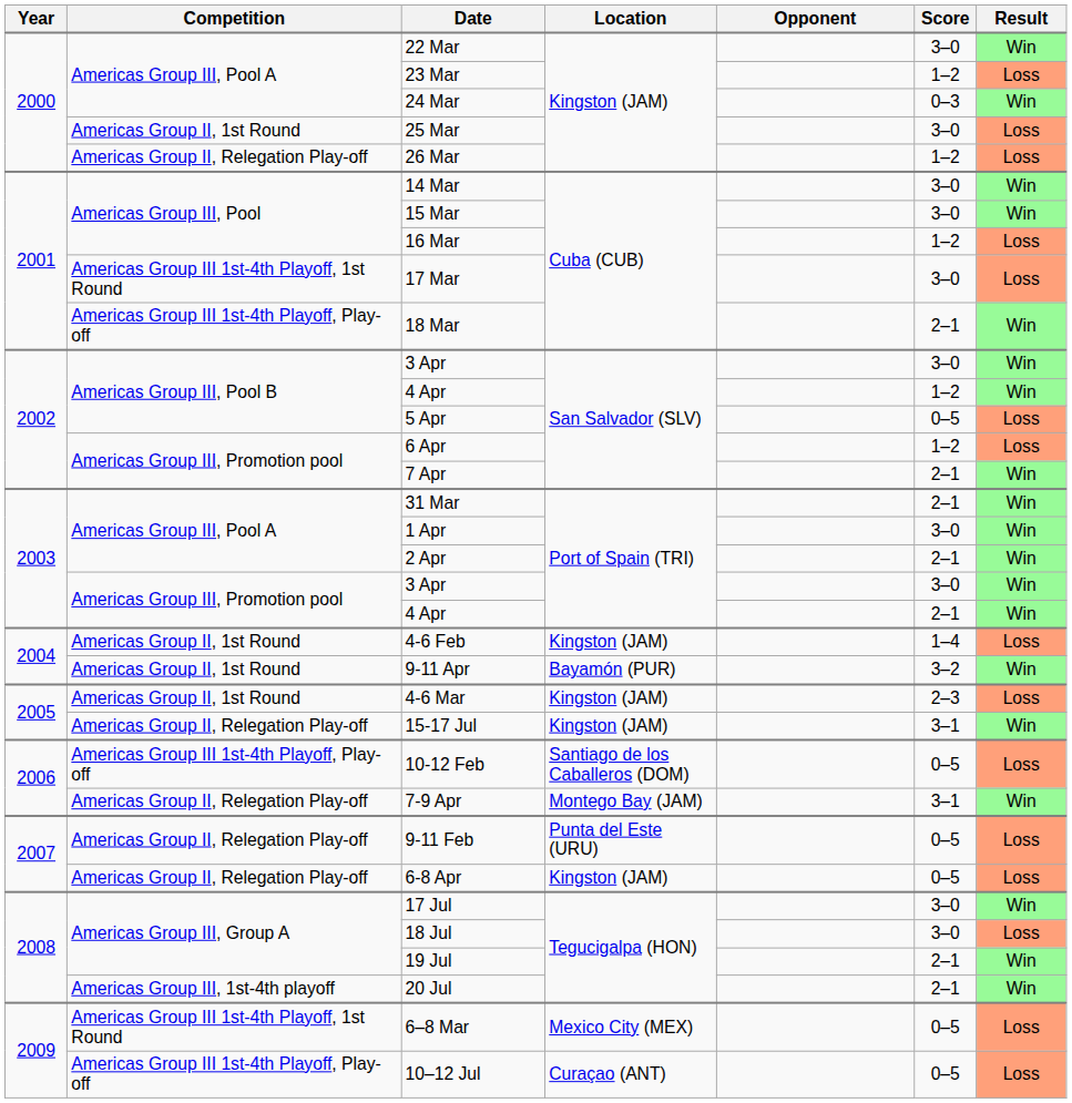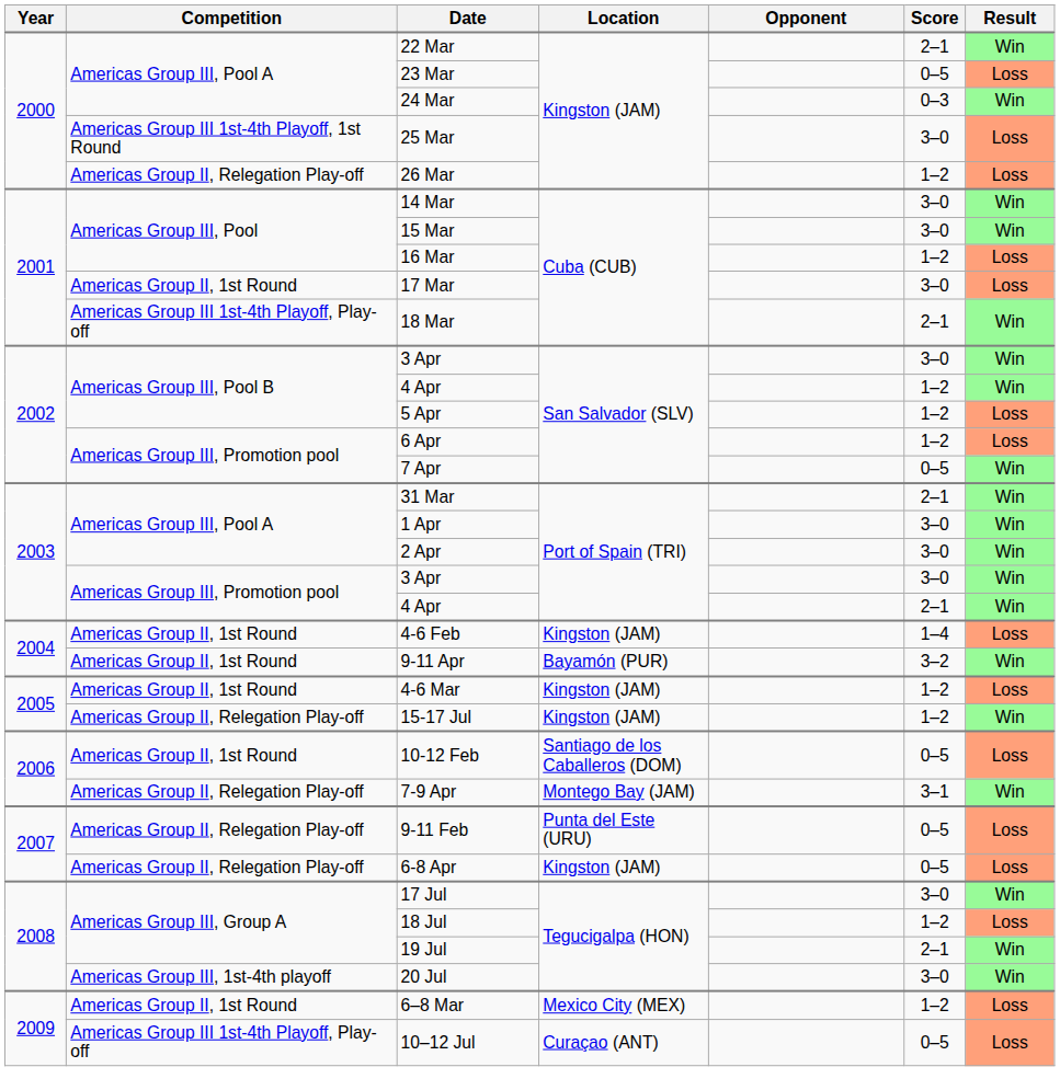 <table class="wikitable collapsible collapsed">
 <tr>
 <th style="width:50px;">Year</th>
 <th style="width:300px;">Competition</th>
 <th style="width:125px;">Date</th>
 <th style="width:150px;">Location</th>
 <th style="width:175px;">Opponent</th>
 <th style="width:50px;">Score</th>
 <th style="width:75px;">Result</th>
 </tr>
 <tr style="border-top:2px solid gray;">
 <td style="text-align:center;" rowspan=5><a href='#'>2000</a></td>
 <td rowspan=3><a href='#'>Americas Group III</a>, Pool A</td>
 <td>22 Mar</td>
 <td rowspan=5><a href='#'>Kingston</a> (JAM)</td>
 <td></td>
-<td style="text-align:center;">3–0</td>
+<td style="text-align:center;">2–1</td>
 <td style="text-align:center; background:#98fb98;">Win</td>
 </tr>
 <tr>
 <td>23 Mar</td>
 <td></td>
-<td style="text-align:center;">1–2</td>
+<td style="text-align:center;">0–5</td>
 <td style="text-align:center; background:#ffa07a;">Loss</td>
 </tr>
 <tr>
 <td>24 Mar</td>
 <td></td>
 <td style="text-align:center;">0–3</td>
 <td style="text-align:center; background:#98fb98;">Win</td>
 </tr>
 <tr>
-<td><a href='#'>Americas Group II</a>, 1st Round</td>
+<td><a href='#'>Americas Group III 1st-4th Playoff</a>, 1st Round</td>
 <td>25 Mar</td>
 <td></td>
 <td style="text-align:center;">3–0</td>
 <td style="text-align:center; background:#ffa07a;">Loss</td>
 </tr>
 <tr>
 <td><a href='#'>Americas Group II</a>, Relegation Play-off</td>
 <td>26 Mar</td>
 <td></td>
 <td style="text-align:center;">1–2</td>
 <td style="text-align:center; background:#ffa07a;">Loss</td>
 </tr>
 <tr style="border-top:2px solid gray;">
 <td style="text-align:center;" rowspan=5><a href='#'>2001</a></td>
 <td rowspan=3><a href='#'>Americas Group III</a>, Pool</td>
 <td>14 Mar</td>
 <td rowspan=5><a href='#'>Cuba</a> (CUB)</td>
 <td></td>
 <td style="text-align:center;">3–0</td>
 <td style="text-align:center; background:#98fb98;">Win</td>
 </tr>
 <tr>
 <td>15 Mar</td>
 <td></td>
 <td style="text-align:center;">3–0</td>
 <td style="text-align:center; background:#98fb98;">Win</td>
 </tr>
 <tr>
 <td>16 Mar</td>
 <td></td>
 <td style="text-align:center;">1–2</td>
 <td style="text-align:center; background:#ffa07a;">Loss</td>
 </tr>
 <tr>
-<td><a href='#'>Americas Group III 1st-4th Playoff</a>, 1st Round</td>
+<td><a href='#'>Americas Group II</a>, 1st Round</td>
 <td>17 Mar</td>
 <td></td>
 <td style="text-align:center;">3–0</td>
 <td style="text-align:center; background:#ffa07a;">Loss</td>
 </tr>
 <tr>
 <td><a href='#'>Americas Group III 1st-4th Playoff</a>, Play-off</td>
 <td>18 Mar</td>
 <td></td>
 <td style="text-align:center;">2–1</td>
 <td style="text-align:center; background:#98fb98;">Win</td>
 </tr>
 <tr style="border-top:2px solid gray;">
 <td style="text-align:center;" rowspan=5><a href='#'>2002</a></td>
 <td rowspan=3><a href='#'>Americas Group III</a>, Pool B</td>
 <td>3 Apr</td>
 <td rowspan=5><a href='#'>San Salvador</a> (SLV)</td>
 <td></td>
 <td style="text-align:center;">3–0</td>
 <td style="text-align:center; background:#98fb98;">Win</td>
 </tr>
 <tr>
 <td>4 Apr</td>
 <td></td>
 <td style="text-align:center;">1–2</td>
 <td style="text-align:center; background:#98fb98;">Win</td>
 </tr>
 <tr>
 <td>5 Apr</td>
 <td></td>
-<td style="text-align:center;">0–5</td>
+<td style="text-align:center;">1–2</td>
 <td style="text-align:center; background:#ffa07a;">Loss</td>
 </tr>
 <tr>
 <td rowspan=2><a href='#'>Americas Group III</a>, Promotion pool</td>
 <td>6 Apr</td>
 <td></td>
 <td style="text-align:center;">1–2</td>
 <td style="text-align:center; background:#ffa07a;">Loss</td>
 </tr>
 <tr>
 <td>7 Apr</td>
 <td></td>
-<td style="text-align:center;">2–1</td>
+<td style="text-align:center;">0–5</td>
 <td style="text-align:center; background:#98fb98;">Win</td>
 </tr>
 <tr style="border-top:2px solid gray;">
 <td style="text-align:center;" rowspan=5><a href='#'>2003</a></td>
 <td rowspan=3><a href='#'>Americas Group III</a>, Pool A</td>
 <td>31 Mar</td>
 <td rowspan=5><a href='#'>Port of Spain</a> (TRI)</td>
 <td></td>
 <td style="text-align:center;">2–1</td>
 <td style="text-align:center; background:#98fb98;">Win</td>
 </tr>
 <tr>
 <td>1 Apr</td>
 <td></td>
 <td style="text-align:center;">3–0</td>
 <td style="text-align:center; background:#98fb98;">Win</td>
 </tr>
 <tr>
 <td>2 Apr</td>
 <td></td>
-<td style="text-align:center;">2–1</td>
+<td style="text-align:center;">3–0</td>
 <td style="text-align:center; background:#98fb98;">Win</td>
 </tr>
 <tr>
 <td rowspan=2><a href='#'>Americas Group III</a>, Promotion pool</td>
 <td>3 Apr</td>
 <td></td>
 <td style="text-align:center;">3–0</td>
 <td style="text-align:center; background:#98fb98;">Win</td>
 </tr>
 <tr>
 <td>4 Apr</td>
 <td></td>
 <td style="text-align:center;">2–1</td>
 <td style="text-align:center; background:#98fb98;">Win</td>
 </tr>
 <tr style="border-top:2px solid gray;">
 <td style="text-align:center;" rowspan=2><a href='#'>2004</a></td>
 <td><a href='#'>Americas Group II</a>, 1st Round</td>
 <td>4-6 Feb</td>
 <td><a href='#'>Kingston</a> (JAM)</td>
 <td></td>
 <td style="text-align:center;">1–4</td>
 <td style="text-align:center; background:#ffa07a;">Loss</td>
 </tr>
 <tr>
 <td><a href='#'>Americas Group II</a>, 1st Round</td>
 <td>9-11 Apr</td>
 <td><a href='#'>Bayamón</a> (PUR)</td>
 <td></td>
 <td style="text-align:center;">3–2</td>
 <td style="text-align:center; background:#98fb98;">Win</td>
 </tr>
 <tr style="border-top:2px solid gray;">
 <td style="text-align:center;" rowspan=2><a href='#'>2005</a></td>
 <td><a href='#'>Americas Group II</a>, 1st Round</td>
 <td>4-6 Mar</td>
 <td><a href='#'>Kingston</a> (JAM)</td>
 <td></td>
-<td style="text-align:center;">2–3</td>
+<td style="text-align:center;">1–2</td>
 <td style="text-align:center; background:#ffa07a;">Loss</td>
 </tr>
 <tr>
 <td><a href='#'>Americas Group II</a>, Relegation Play-off</td>
 <td>15-17 Jul</td>
 <td><a href='#'>Kingston</a> (JAM)</td>
 <td></td>
-<td style="text-align:center;">3–1</td>
+<td style="text-align:center;">1–2</td>
 <td style="text-align:center; background:#98fb98;">Win</td>
 </tr>
 <tr style="border-top:2px solid gray;">
 <td style="text-align:center;" rowspan=2><a href='#'>2006</a></td>
-<td><a href='#'>Americas Group III 1st-4th Playoff</a>, Play-off</td>
+<td><a href='#'>Americas Group II</a>, 1st Round</td>
 <td>10-12 Feb</td>
 <td><a href='#'>Santiago de los Caballeros</a> (DOM)</td>
 <td></td>
 <td style="text-align:center;">0–5</td>
 <td style="text-align:center; background:#ffa07a;">Loss</td>
 </tr>
 <tr>
 <td><a href='#'>Americas Group II</a>, Relegation Play-off</td>
 <td>7-9 Apr</td>
 <td><a href='#'>Montego Bay</a> (JAM)</td>
 <td></td>
 <td style="text-align:center;">3–1</td>
 <td style="text-align:center; background:#98fb98;">Win</td>
 </tr>
 <tr style="border-top:2px solid gray;">
 <td style="text-align:center;" rowspan=2><a href='#'>2007</a></td>
 <td><a href='#'>Americas Group II</a>, Relegation Play-off</td>
 <td>9-11 Feb</td>
 <td><a href='#'>Punta del Este</a> (URU)</td>
 <td></td>
 <td style="text-align:center;">0–5</td>
 <td style="text-align:center; background:#ffa07a;">Loss</td>
 </tr>
 <tr>
 <td><a href='#'>Americas Group II</a>, Relegation Play-off</td>
 <td>6-8 Apr</td>
 <td><a href='#'>Kingston</a> (JAM)</td>
 <td></td>
 <td style="text-align:center;">0–5</td>
 <td style="text-align:center; background:#ffa07a;">Loss</td>
 </tr>
 <tr style="border-top:2px solid gray;">
 <td style="text-align:center;" rowspan=4><a href='#'>2008</a></td>
 <td rowspan=3><a href='#'>Americas Group III</a>, Group A</td>
 <td>17 Jul</td>
 <td rowspan=4><a href='#'>Tegucigalpa</a> (HON)</td>
 <td></td>
 <td style="text-align:center;">3–0</td>
 <td style="text-align:center; background:#98fb98;">Win</td>
 </tr>
 <tr>
 <td>18 Jul</td>
 <td></td>
-<td style="text-align:center;">3–0</td>
+<td style="text-align:center;">1–2</td>
 <td style="text-align:center; background:#ffa07a;">Loss</td>
 </tr>
 <tr>
 <td>19 Jul</td>
 <td></td>
 <td style="text-align:center;">2–1</td>
 <td style="text-align:center; background:#98fb98;">Win</td>
 </tr>
 <tr>
 <td><a href='#'>Americas Group III</a>, 1st-4th playoff</td>
 <td>20 Jul</td>
 <td></td>
-<td style="text-align:center;">2–1</td>
+<td style="text-align:center;">3–0</td>
 <td style="text-align:center; background:#98fb98;">Win</td>
 </tr>
 <tr style="border-top:2px solid gray;">
 <td style="text-align:center;" rowspan=2><a href='#'>2009</a></td>
-<td><a href='#'>Americas Group III 1st-4th Playoff</a>, 1st Round</td>
+<td><a href='#'>Americas Group II</a>, 1st Round</td>
 <td>6–8 Mar</td>
 <td><a href='#'>Mexico City</a> (MEX)</td>
 <td></td>
-<td style="text-align:center;">0–5</td>
+<td style="text-align:center;">1–2</td>
 <td style="text-align:center; background:#ffa07a;">Loss</td>
 </tr>
 <tr>
 <td><a href='#'>Americas Group III 1st-4th Playoff</a>, Play-off</td>
 <td>10–12 Jul</td>
 <td><a href='#'>Curaçao</a> (ANT)</td>
 <td></td>
 <td style="text-align:center;">0–5</td>
 <td style="text-align:center; background:#ffa07a;">Loss</td>
 </tr>
 </table>
